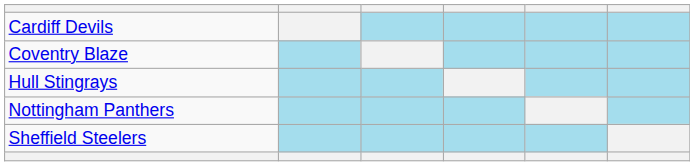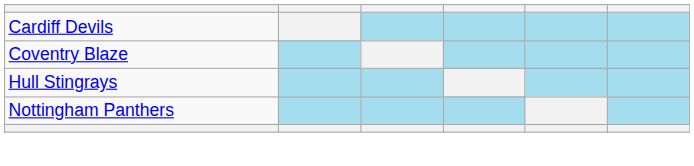 <table class="wikitable" style="width:100%">
 <tr>
 <th width="40%"></th>
 <th width="12%"></th>
 <th width="12%"></th>
 <th width="12%"></th>
 <th width="12%"></th>
 <th width="12%"></th>
 </tr>
 <tr align=center>
 <td align=left><a href='#'>Cardiff Devils</a></td>
 <td bgcolor="#f2f2f2"></td>
 <td bgcolor="#a4dded"></td>
 <td bgcolor="#a4dded"></td>
 <td bgcolor="#a4dded"></td>
 <td bgcolor="#a4dded"></td>
 </tr>
 <tr align=center>
 <td align=left><a href='#'>Coventry Blaze</a></td>
 <td bgcolor="#a4dded"></td>
 <td bgcolor="#f2f2f2"></td>
 <td bgcolor="#a4dded"></td>
 <td bgcolor="#a4dded"></td>
 <td bgcolor="#a4dded"></td>
 </tr>
 <tr align=center>
 <td align=left><a href='#'>Hull Stingrays</a></td>
 <td bgcolor="#a4dded"></td>
 <td bgcolor="#a4dded"></td>
 <td bgcolor="#f2f2f2"></td>
 <td bgcolor="#a4dded"></td>
 <td bgcolor="#a4dded"></td>
 </tr>
 <tr align=center>
 <td align=left><a href='#'>Nottingham Panthers</a></td>
 <td bgcolor="#a4dded"></td>
 <td bgcolor="#a4dded"></td>
 <td bgcolor="#a4dded"></td>
 <td bgcolor="#f2f2f2"></td>
 <td bgcolor="#a4dded"></td>
 </tr>
 <tr align=center>
-<td align=left><a href='#'>Sheffield Steelers</a></td>
-<td bgcolor="#a4dded"></td>
-<td bgcolor="#a4dded"></td>
-<td bgcolor="#a4dded"></td>
-<td bgcolor="#a4dded"></td>
-<td bgcolor="#f2f2f2"></td>
-</tr>
-<tr align=center>
 <td bgcolor="#f2f2f2"></td>
 <td bgcolor="#f2f2f2"></td>
 <td bgcolor="#f2f2f2"></td>
 <td bgcolor="#f2f2f2"></td>
 <td bgcolor="#f2f2f2"></td>
 <td bgcolor="#f2f2f2"></td>
 </tr>
 </table>
